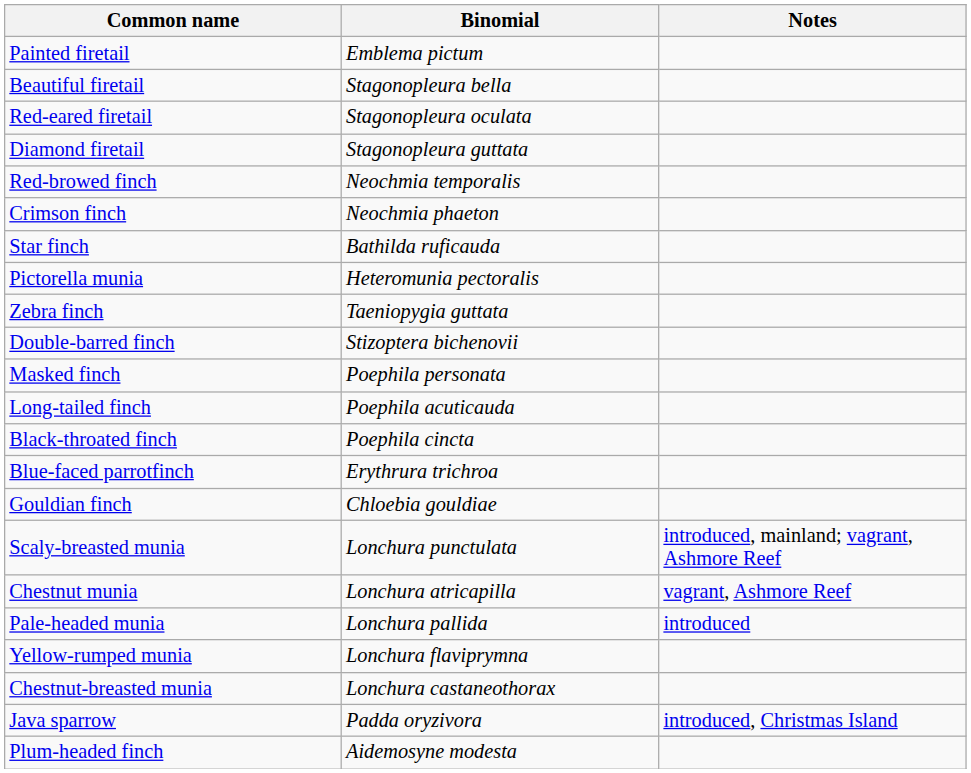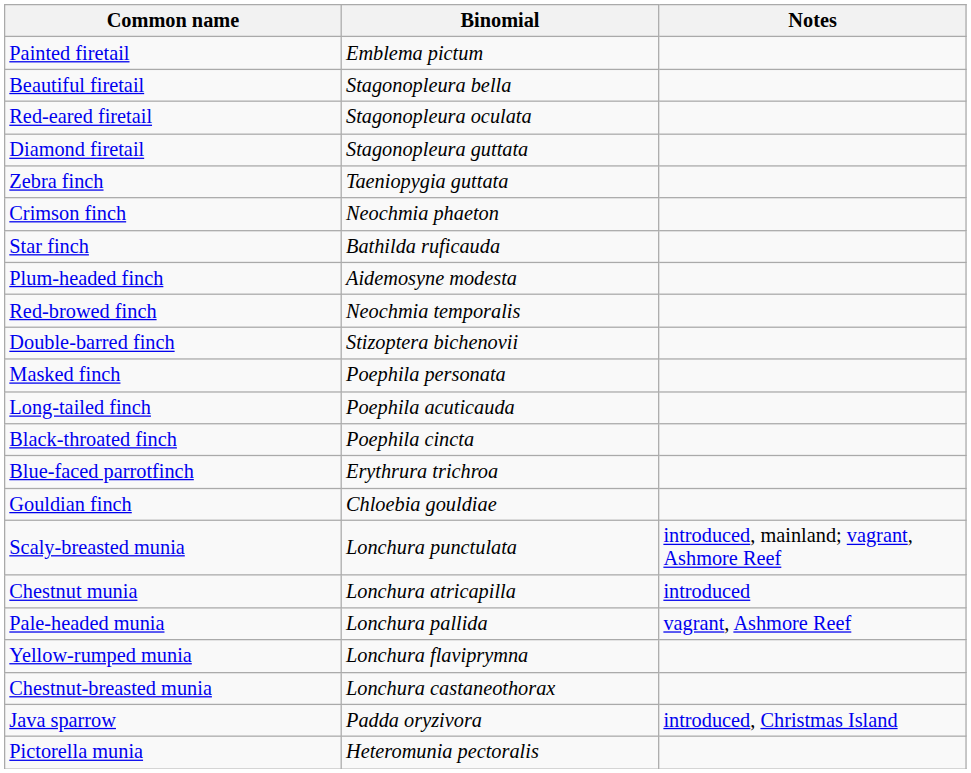 <table style="width:60%;" class="wikitable">
 <tr>
 <th width=35%>Common name</th>
 <th width=33%>Binomial</th>
 <th width=32%>Notes</th>
 </tr>
 <tr>
 <td><a href='#'>Painted firetail</a></td>
 <td><em>Emblema pictum</em></td>
 <td></td>
 </tr>
 <tr>
 <td><a href='#'>Beautiful firetail</a></td>
 <td><em>Stagonopleura bella</em></td>
 <td></td>
 </tr>
 <tr>
 <td><a href='#'>Red-eared firetail</a></td>
 <td><em>Stagonopleura oculata</em></td>
 <td></td>
 </tr>
 <tr>
 <td><a href='#'>Diamond firetail</a></td>
 <td><em>Stagonopleura guttata</em></td>
 <td></td>
 </tr>
 <tr>
-<td><a href='#'>Red-browed finch</a></td>
-<td><em>Neochmia temporalis</em></td>
+<td><a href='#'>Zebra finch</a></td>
+<td><em>Taeniopygia guttata</em></td>
 <td></td>
 </tr>
 <tr>
 <td><a href='#'>Crimson finch</a></td>
 <td><em>Neochmia phaeton</em></td>
 <td></td>
 </tr>
 <tr>
 <td><a href='#'>Star finch</a></td>
 <td><em>Bathilda ruficauda</em></td>
 <td></td>
 </tr>
 <tr>
-<td><a href='#'>Pictorella munia</a></td>
-<td><em>Heteromunia pectoralis</em></td>
+<td><a href='#'>Plum-headed finch</a></td>
+<td><em>Aidemosyne modesta</em></td>
 <td></td>
 </tr>
 <tr>
-<td><a href='#'>Zebra finch</a></td>
-<td><em>Taeniopygia guttata</em></td>
+<td><a href='#'>Red-browed finch</a></td>
+<td><em>Neochmia temporalis</em></td>
 <td></td>
 </tr>
 <tr>
 <td><a href='#'>Double-barred finch</a></td>
 <td><em>Stizoptera bichenovii</em></td>
 <td></td>
 </tr>
 <tr>
 <td><a href='#'>Masked finch</a></td>
 <td><em>Poephila personata</em></td>
 <td></td>
 </tr>
 <tr>
 <td><a href='#'>Long-tailed finch</a></td>
 <td><em>Poephila acuticauda</em></td>
 <td></td>
 </tr>
 <tr>
 <td><a href='#'>Black-throated finch</a></td>
 <td><em>Poephila cincta</em></td>
 <td></td>
 </tr>
 <tr>
 <td><a href='#'>Blue-faced parrotfinch</a></td>
 <td><em>Erythrura trichroa</em></td>
 <td></td>
 </tr>
 <tr>
 <td><a href='#'>Gouldian finch</a></td>
 <td><em>Chloebia gouldiae</em></td>
 <td></td>
 </tr>
 <tr>
 <td><a href='#'>Scaly-breasted munia</a></td>
 <td><em>Lonchura punctulata</em></td>
 <td><a href='#'>introduced</a>, mainland; <a href='#'>vagrant</a>, <a href='#'>Ashmore Reef</a></td>
 </tr>
 <tr>
 <td><a href='#'>Chestnut munia</a></td>
 <td><em>Lonchura atricapilla</em></td>
-<td><a href='#'>vagrant</a>, <a href='#'>Ashmore Reef</a></td>
+<td><a href='#'>introduced</a></td>
 </tr>
 <tr>
 <td><a href='#'>Pale-headed munia</a></td>
 <td><em>Lonchura pallida</em></td>
-<td><a href='#'>introduced</a></td>
+<td><a href='#'>vagrant</a>, <a href='#'>Ashmore Reef</a></td>
 </tr>
 <tr>
 <td><a href='#'>Yellow-rumped munia</a></td>
 <td><em>Lonchura flaviprymna</em></td>
 <td></td>
 </tr>
 <tr>
 <td><a href='#'>Chestnut-breasted munia</a></td>
 <td><em>Lonchura castaneothorax</em></td>
 <td></td>
 </tr>
 <tr>
 <td><a href='#'>Java sparrow</a></td>
 <td><em>Padda oryzivora</em></td>
 <td><a href='#'>introduced</a>, <a href='#'>Christmas Island</a></td>
 </tr>
 <tr>
-<td><a href='#'>Plum-headed finch</a></td>
-<td><em>Aidemosyne modesta</em></td>
+<td><a href='#'>Pictorella munia</a></td>
+<td><em>Heteromunia pectoralis</em></td>
 <td></td>
 </tr>
 </table>
